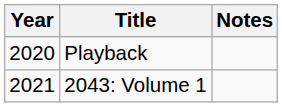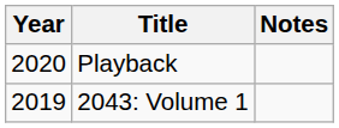 <table class="wikitable">
 <tr>
 <th>Year</th>
 <th>Title</th>
 <th>Notes</th>
 </tr>
 <tr>
 <td>2020</td>
 <td>Playback</td>
 <td></td>
 </tr>
 <tr>
-<td>2021</td>
+<td>2019</td>
 <td>2043: Volume 1</td>
 <td></td>
 </tr>
 </table>
